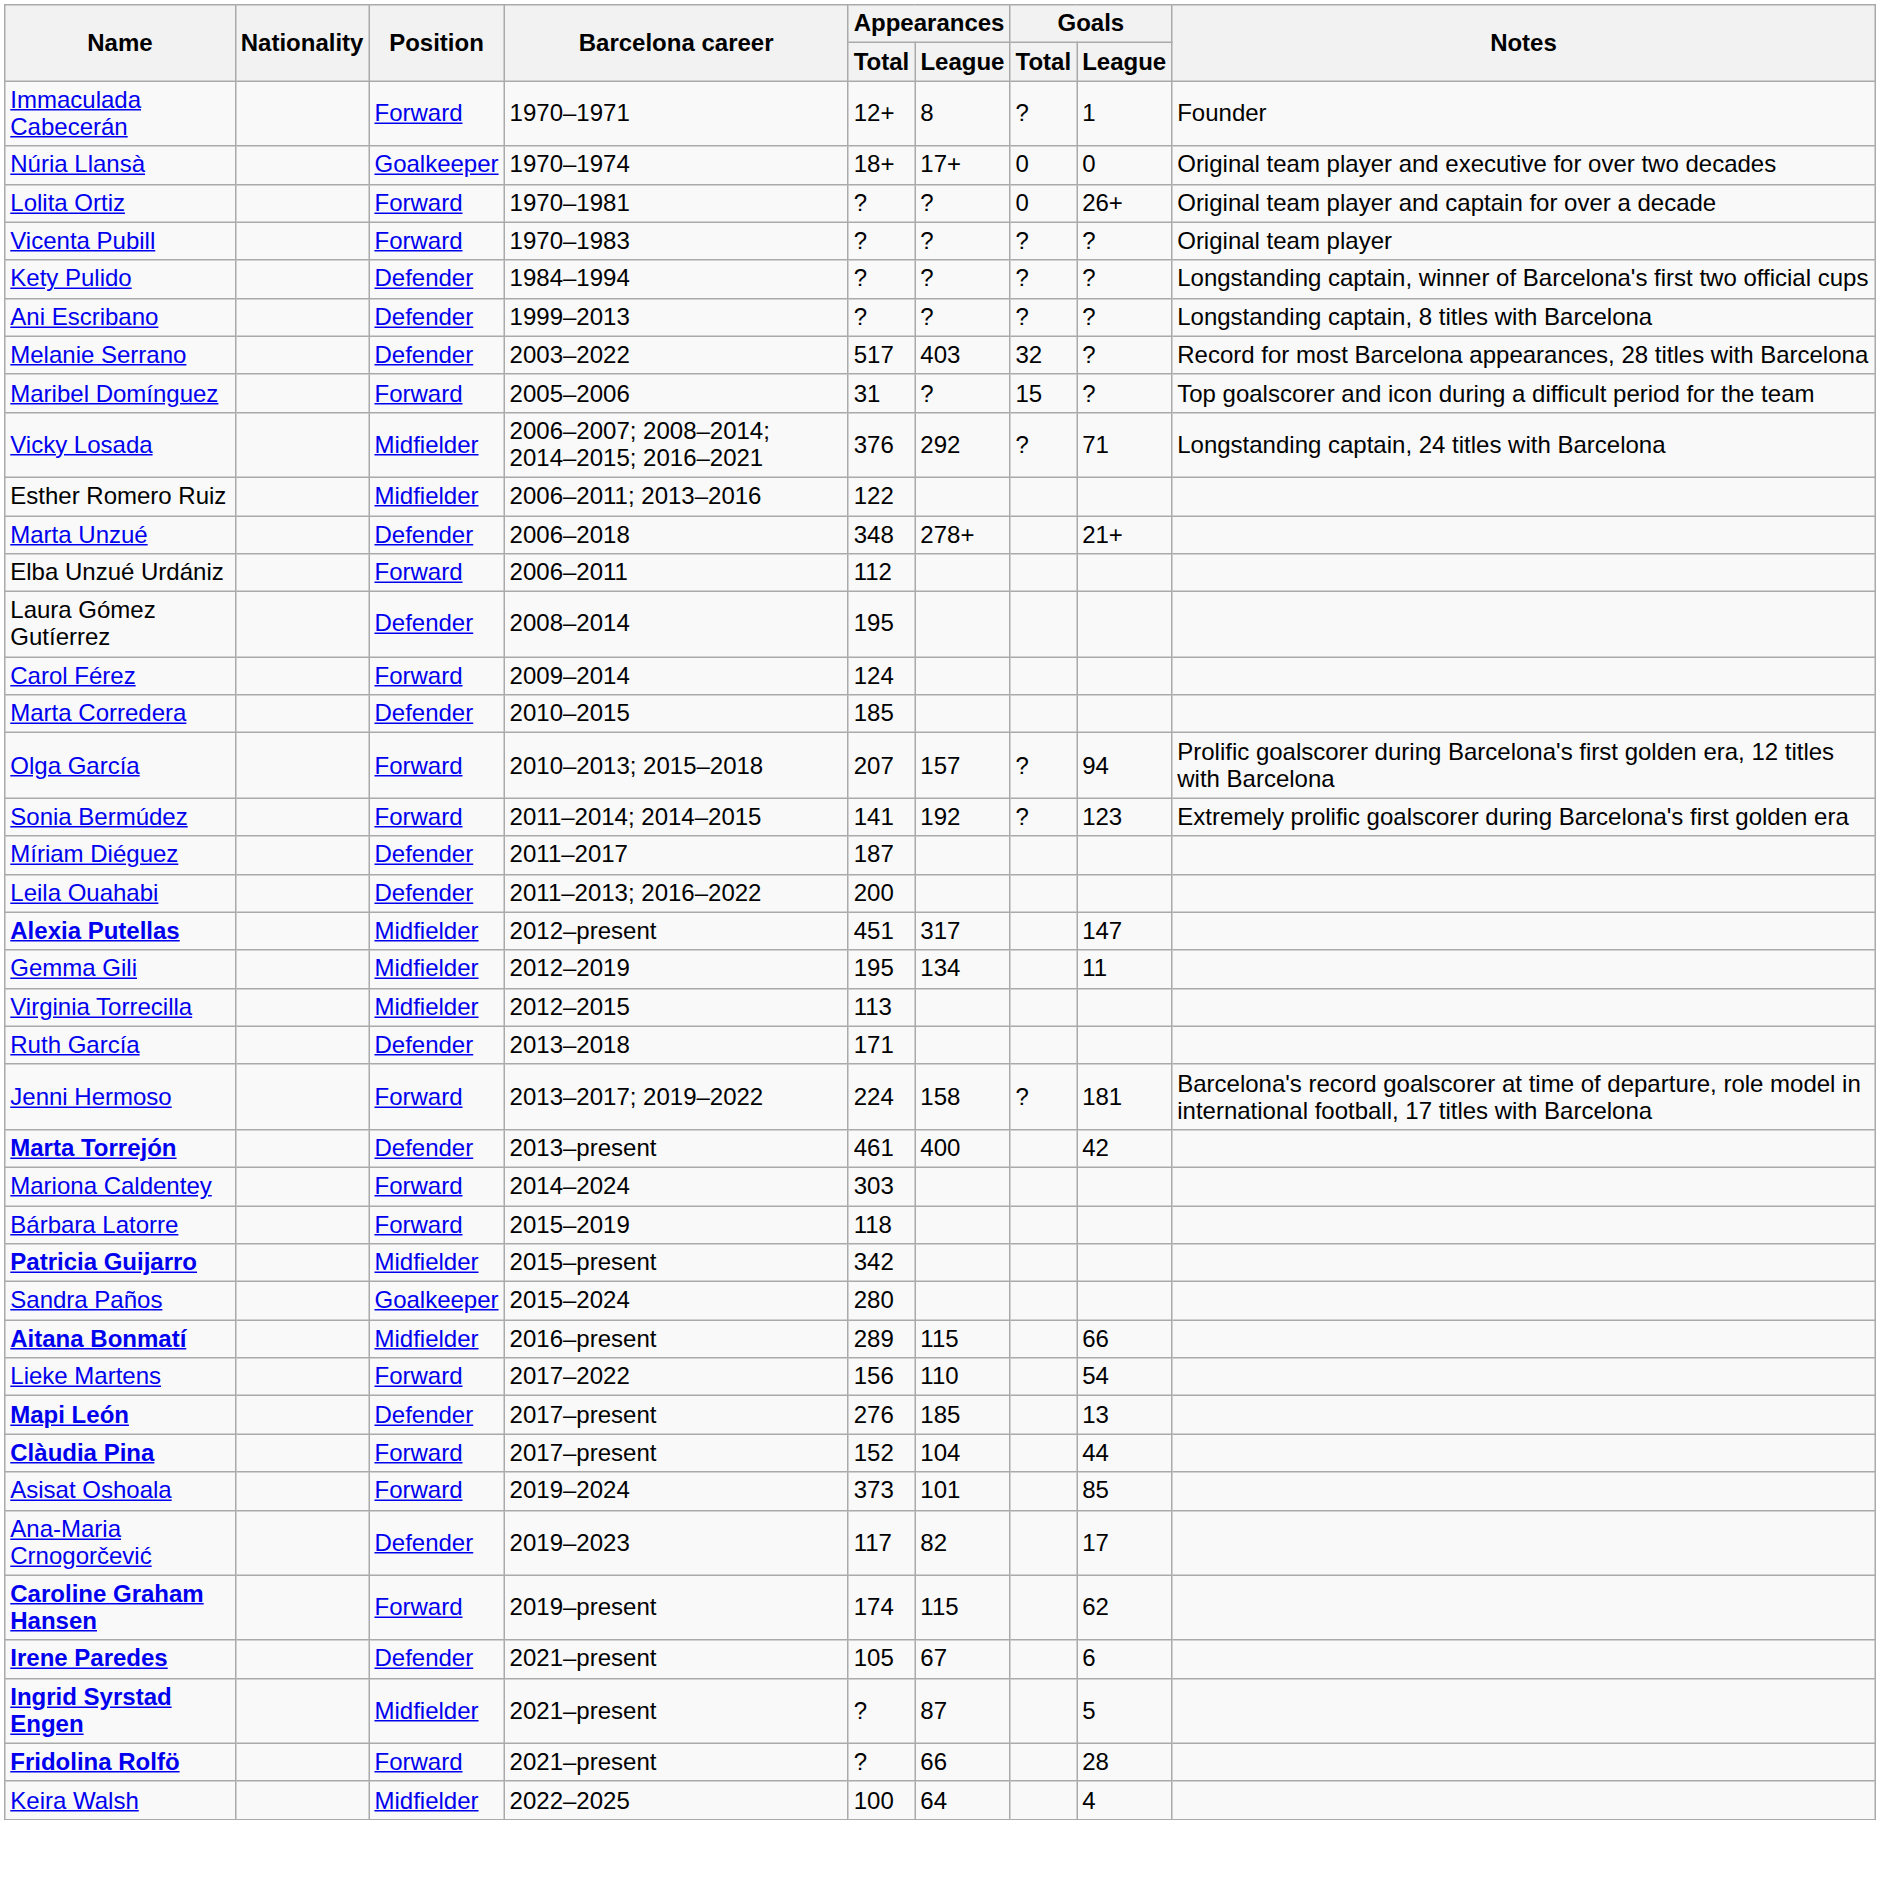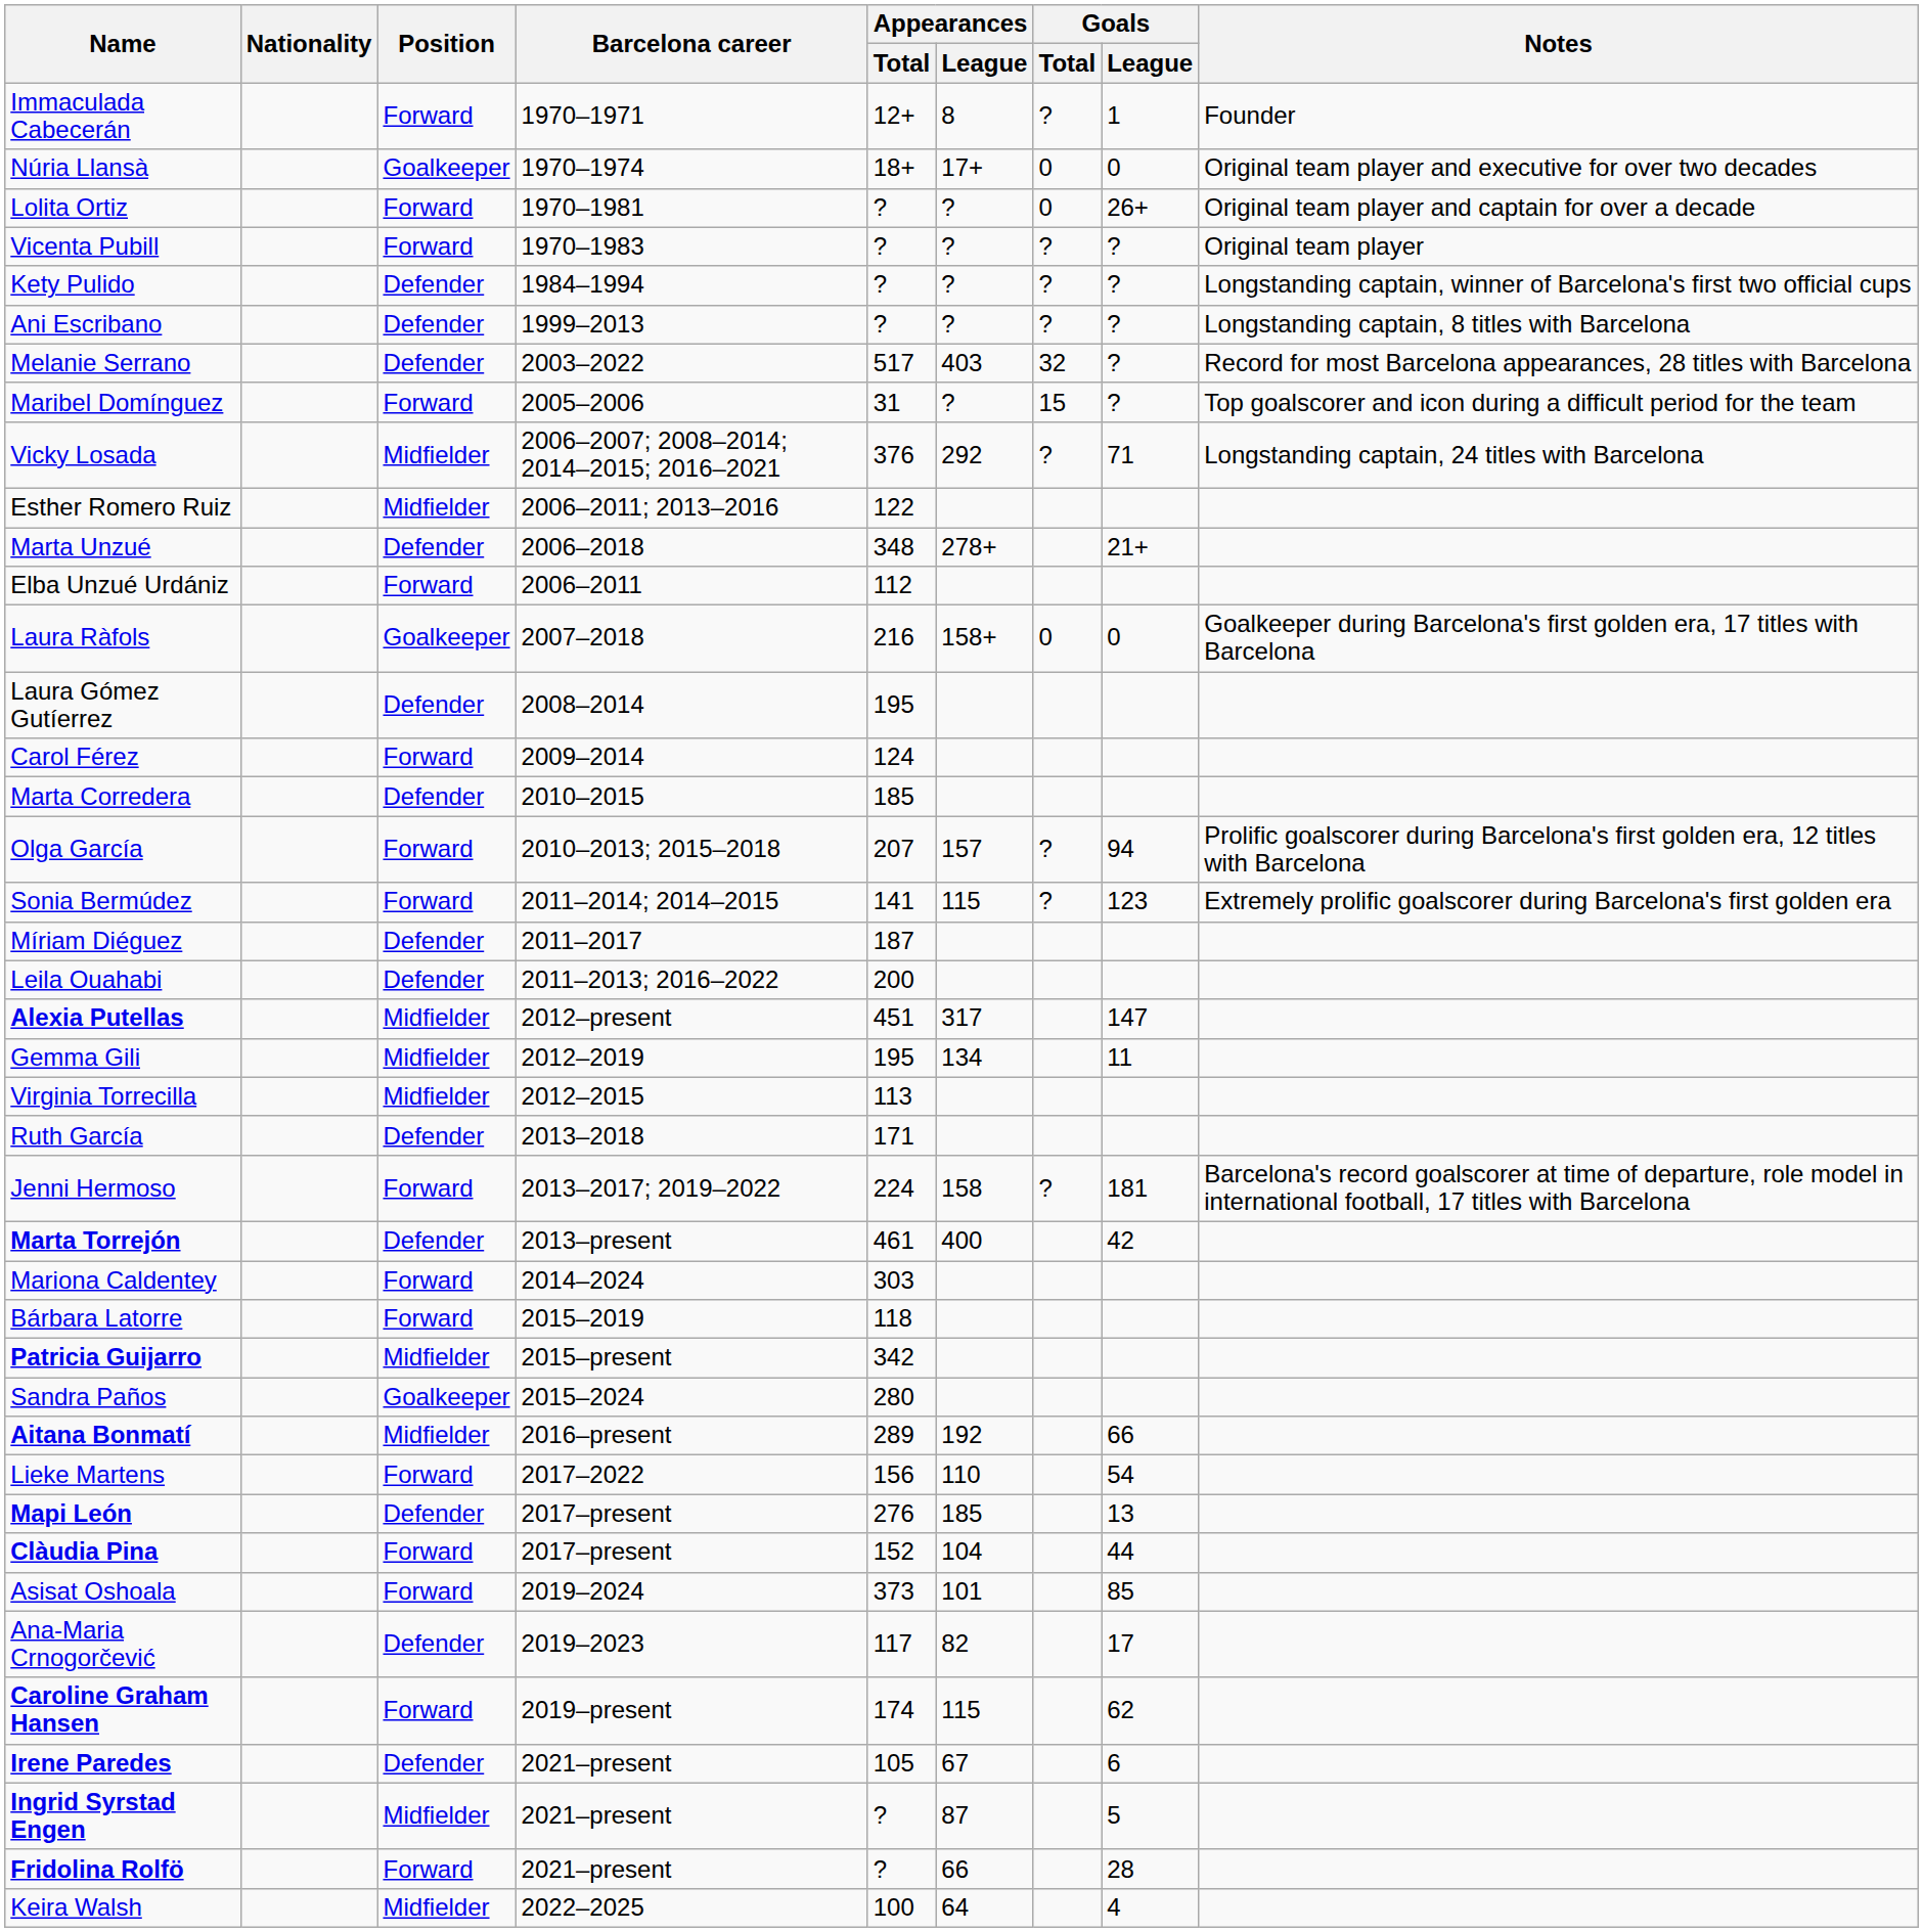 <table class="wikitable sortable">
 <tr>
 <th rowspan="2">Name</th>
 <th rowspan="2">Nationality</th>
 <th rowspan="2">Position</th>
 <th rowspan="2">Barcelona career</th>
 <th colspan="2">Appearances</th>
 <th colspan="2">Goals</th>
 <th rowspan="2">Notes</th>
 </tr>
 <tr>
 <th>Total</th>
 <th>League</th>
 <th>Total</th>
 <th>League</th>
 </tr>
 <tr>
 <td><a href='#'>Immaculada Cabecerán</a></td>
 <td></td>
 <td><a href='#'>Forward</a></td>
 <td>1970–1971</td>
 <td>12+</td>
 <td>8</td>
 <td>?</td>
 <td>1</td>
 <td>Founder</td>
 </tr>
 <tr>
 <td><a href='#'>Núria Llansà</a></td>
 <td></td>
 <td><a href='#'>Goalkeeper</a></td>
 <td>1970–1974</td>
 <td>18+</td>
 <td>17+</td>
 <td>0</td>
 <td>0</td>
 <td>Original team player and executive for over two decades</td>
 </tr>
 <tr>
 <td><a href='#'>Lolita Ortiz</a></td>
 <td></td>
 <td><a href='#'>Forward</a></td>
 <td>1970–1981</td>
 <td>?</td>
 <td>?</td>
 <td>0</td>
 <td>26+</td>
 <td>Original team player and captain for over a decade</td>
 </tr>
 <tr>
 <td><a href='#'>Vicenta Pubill</a></td>
 <td></td>
 <td><a href='#'>Forward</a></td>
 <td>1970–1983</td>
 <td>?</td>
 <td>?</td>
 <td>?</td>
 <td>?</td>
 <td>Original team player</td>
 </tr>
 <tr>
 <td><a href='#'>Kety Pulido</a></td>
 <td></td>
 <td><a href='#'>Defender</a></td>
 <td>1984–1994</td>
 <td>?</td>
 <td>?</td>
 <td>?</td>
 <td>?</td>
 <td>Longstanding captain, winner of Barcelona's first two official cups</td>
 </tr>
 <tr>
 <td><a href='#'>Ani Escribano</a></td>
 <td></td>
 <td><a href='#'>Defender</a></td>
 <td>1999–2013</td>
 <td>?</td>
 <td>?</td>
 <td>?</td>
 <td>?</td>
 <td>Longstanding captain, 8 titles with Barcelona</td>
 </tr>
 <tr>
 <td><a href='#'>Melanie Serrano</a></td>
 <td></td>
 <td><a href='#'>Defender</a></td>
 <td>2003–2022</td>
 <td>517</td>
 <td>403</td>
 <td>32</td>
 <td>?</td>
 <td>Record for most Barcelona appearances, 28 titles with Barcelona</td>
 </tr>
 <tr>
 <td><a href='#'>Maribel Domínguez</a></td>
 <td></td>
 <td><a href='#'>Forward</a></td>
 <td>2005–2006</td>
 <td>31</td>
 <td>?</td>
 <td>15</td>
 <td>?</td>
 <td>Top goalscorer and icon during a difficult period for the team</td>
 </tr>
 <tr>
 <td><a href='#'>Vicky Losada</a></td>
 <td></td>
 <td><a href='#'>Midfielder</a></td>
 <td>2006–2007; 2008–2014; 2014–2015; 2016–2021</td>
 <td>376</td>
 <td>292</td>
 <td>?</td>
 <td>71</td>
 <td>Longstanding captain, 24 titles with Barcelona</td>
 </tr>
 <tr>
 <td>Esther Romero Ruiz</td>
 <td></td>
 <td><a href='#'>Midfielder</a></td>
 <td>2006–2011; 2013–2016</td>
 <td>122</td>
 <td></td>
 <td></td>
 <td></td>
 <td></td>
 </tr>
 <tr>
 <td><a href='#'>Marta Unzué</a></td>
 <td></td>
 <td><a href='#'>Defender</a></td>
 <td>2006–2018</td>
 <td>348</td>
 <td>278+</td>
 <td></td>
 <td>21+</td>
 <td></td>
 </tr>
 <tr>
 <td>Elba Unzué Urdániz</td>
 <td></td>
 <td><a href='#'>Forward</a></td>
 <td>2006–2011</td>
 <td>112</td>
 <td></td>
 <td></td>
 <td></td>
 <td></td>
 </tr>
 <tr>
+<td><a href='#'>Laura Ràfols</a></td>
+<td></td>
+<td><a href='#'>Goalkeeper</a></td>
+<td>2007–2018</td>
+<td>216</td>
+<td>158+</td>
+<td>0</td>
+<td>0</td>
+<td>Goalkeeper during Barcelona's first golden era, 17 titles with Barcelona</td>
+</tr>
+<tr>
 <td>Laura Gómez Gutíerrez</td>
 <td></td>
 <td><a href='#'>Defender</a></td>
 <td>2008–2014</td>
 <td>195</td>
 <td></td>
 <td></td>
 <td></td>
 <td></td>
 </tr>
 <tr>
 <td><a href='#'>Carol Férez</a></td>
 <td></td>
 <td><a href='#'>Forward</a></td>
 <td>2009–2014</td>
 <td>124</td>
 <td></td>
 <td></td>
 <td></td>
 <td></td>
 </tr>
 <tr>
 <td><a href='#'>Marta Corredera</a></td>
 <td></td>
 <td><a href='#'>Defender</a></td>
 <td>2010–2015</td>
 <td>185</td>
 <td></td>
 <td></td>
 <td></td>
 <td></td>
 </tr>
 <tr>
 <td><a href='#'>Olga García</a></td>
 <td></td>
 <td><a href='#'>Forward</a></td>
 <td>2010–2013; 2015–2018</td>
 <td>207</td>
 <td>157</td>
 <td>?</td>
 <td>94</td>
 <td>Prolific goalscorer during Barcelona's first golden era, 12 titles with Barcelona</td>
 </tr>
 <tr>
 <td><a href='#'>Sonia Bermúdez</a></td>
 <td></td>
 <td><a href='#'>Forward</a></td>
 <td>2011–2014; 2014–2015</td>
 <td>141</td>
-<td>192</td>
+<td>115</td>
 <td>?</td>
 <td>123</td>
 <td>Extremely prolific goalscorer during Barcelona's first golden era</td>
 </tr>
 <tr>
 <td><a href='#'>Míriam Diéguez</a></td>
 <td></td>
 <td><a href='#'>Defender</a></td>
 <td>2011–2017</td>
 <td>187</td>
 <td></td>
 <td></td>
 <td></td>
 <td></td>
 </tr>
 <tr>
 <td><a href='#'>Leila Ouahabi</a></td>
 <td></td>
 <td><a href='#'>Defender</a></td>
 <td>2011–2013; 2016–2022</td>
 <td>200</td>
 <td></td>
 <td></td>
 <td></td>
 <td></td>
 </tr>
 <tr>
 <td><strong><a href='#'>Alexia Putellas</a></strong></td>
 <td></td>
 <td><a href='#'>Midfielder</a></td>
 <td>2012–present</td>
 <td>451</td>
 <td>317</td>
 <td></td>
 <td>147</td>
 <td></td>
 </tr>
 <tr>
 <td><a href='#'>Gemma Gili</a></td>
 <td></td>
 <td><a href='#'>Midfielder</a></td>
 <td>2012–2019</td>
 <td>195</td>
 <td>134</td>
 <td></td>
 <td>11</td>
 <td></td>
 </tr>
 <tr>
 <td><a href='#'>Virginia Torrecilla</a></td>
 <td></td>
 <td><a href='#'>Midfielder</a></td>
 <td>2012–2015</td>
 <td>113</td>
 <td></td>
 <td></td>
 <td></td>
 <td></td>
 </tr>
 <tr>
 <td><a href='#'>Ruth García</a></td>
 <td></td>
 <td><a href='#'>Defender</a></td>
 <td>2013–2018</td>
 <td>171</td>
 <td></td>
 <td></td>
 <td></td>
 <td></td>
 </tr>
 <tr>
 <td><a href='#'>Jenni Hermoso</a></td>
 <td></td>
 <td><a href='#'>Forward</a></td>
 <td>2013–2017; 2019–2022</td>
 <td>224</td>
 <td>158</td>
 <td>?</td>
 <td>181</td>
 <td>Barcelona's record goalscorer at time of departure, role model in international football, 17 titles with Barcelona</td>
 </tr>
 <tr>
 <td><strong><a href='#'>Marta Torrejón</a></strong></td>
 <td></td>
 <td><a href='#'>Defender</a></td>
 <td>2013–present</td>
 <td>461</td>
 <td>400</td>
 <td></td>
 <td>42</td>
 <td></td>
 </tr>
 <tr>
 <td><a href='#'>Mariona Caldentey</a></td>
 <td></td>
 <td><a href='#'>Forward</a></td>
 <td>2014–2024</td>
 <td>303</td>
 <td></td>
 <td></td>
 <td></td>
 <td></td>
 </tr>
 <tr>
 <td><a href='#'>Bárbara Latorre</a></td>
 <td></td>
 <td><a href='#'>Forward</a></td>
 <td>2015–2019</td>
 <td>118</td>
 <td></td>
 <td></td>
 <td></td>
 <td></td>
 </tr>
 <tr>
 <td><strong><a href='#'>Patricia Guijarro</a></strong></td>
 <td></td>
 <td><a href='#'>Midfielder</a></td>
 <td>2015–present</td>
 <td>342</td>
 <td></td>
 <td></td>
 <td></td>
 <td></td>
 </tr>
 <tr>
 <td><a href='#'>Sandra Paños</a></td>
 <td></td>
 <td><a href='#'>Goalkeeper</a></td>
 <td>2015–2024</td>
 <td>280</td>
 <td></td>
 <td></td>
 <td></td>
 <td></td>
 </tr>
 <tr>
 <td><strong><a href='#'>Aitana Bonmatí</a></strong></td>
 <td></td>
 <td><a href='#'>Midfielder</a></td>
 <td>2016–present</td>
 <td>289</td>
-<td>115</td>
+<td>192</td>
 <td></td>
 <td>66</td>
 <td></td>
 </tr>
 <tr>
 <td><a href='#'>Lieke Martens</a></td>
 <td></td>
 <td><a href='#'>Forward</a></td>
 <td>2017–2022</td>
 <td>156</td>
 <td>110</td>
 <td></td>
 <td>54</td>
 <td></td>
 </tr>
 <tr>
 <td><strong><a href='#'>Mapi León</a></strong></td>
 <td></td>
 <td><a href='#'>Defender</a></td>
 <td>2017–present</td>
 <td>276</td>
 <td>185</td>
 <td></td>
 <td>13</td>
 <td></td>
 </tr>
 <tr>
 <td><strong><a href='#'>Clàudia Pina</a></strong></td>
 <td></td>
 <td><a href='#'>Forward</a></td>
 <td>2017–present</td>
 <td>152</td>
 <td>104</td>
 <td></td>
 <td>44</td>
 <td></td>
 </tr>
 <tr>
 <td><a href='#'>Asisat Oshoala</a></td>
 <td></td>
 <td><a href='#'>Forward</a></td>
 <td>2019–2024</td>
 <td>373</td>
 <td>101</td>
 <td></td>
 <td>85</td>
 <td></td>
 </tr>
 <tr>
 <td><a href='#'>Ana-Maria Crnogorčević</a></td>
 <td></td>
 <td><a href='#'>Defender</a></td>
 <td>2019–2023</td>
 <td>117</td>
 <td>82</td>
 <td></td>
 <td>17</td>
 <td></td>
 </tr>
 <tr>
 <td><strong><a href='#'>Caroline Graham Hansen</a></strong></td>
 <td></td>
 <td><a href='#'>Forward</a></td>
 <td>2019–present</td>
 <td>174</td>
 <td>115</td>
 <td></td>
 <td>62</td>
 <td></td>
 </tr>
 <tr>
 <td><strong><a href='#'>Irene Paredes</a></strong></td>
 <td></td>
 <td><a href='#'>Defender</a></td>
 <td>2021–present</td>
 <td>105</td>
 <td>67</td>
 <td></td>
 <td>6</td>
 <td></td>
 </tr>
 <tr>
 <td><strong><a href='#'>Ingrid Syrstad Engen</a></strong></td>
 <td></td>
 <td><a href='#'>Midfielder</a></td>
 <td>2021–present</td>
 <td>?</td>
 <td>87</td>
 <td></td>
 <td>5</td>
 <td></td>
 </tr>
 <tr>
 <td><strong><a href='#'>Fridolina Rolfö</a></strong></td>
 <td></td>
 <td><a href='#'>Forward</a></td>
 <td>2021–present</td>
 <td>?</td>
 <td>66</td>
 <td></td>
 <td>28</td>
 <td></td>
 </tr>
 <tr>
 <td><a href='#'>Keira Walsh</a></td>
 <td></td>
 <td><a href='#'>Midfielder</a></td>
 <td>2022–2025</td>
 <td>100</td>
 <td>64</td>
 <td></td>
 <td>4</td>
 <td></td>
 </tr>
 </table>
